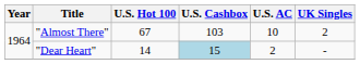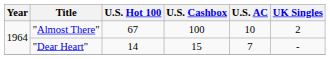 <table class="wikitable">
 <tr>
 <th>Year</th>
 <th>Title</th>
 <th>U.S. <a href='#'>Hot 100</a></th>
 <th>U.S. <a href='#'>Cashbox</a></th>
 <th>U.S. <a href='#'>AC</a></th>
 <th><a href='#'>UK Singles</a></th>
 </tr>
 <tr>
 <td rowspan="2">1964</td>
 <td>"<a href='#'>Almost There</a>"</td>
 <td align="center">67</td>
-<td align="center">103</td>
+<td align="center">100</td>
 <td align="center">10</td>
 <td align="center">2</td>
 </tr>
 <tr>
 <td>"<a href='#'>Dear Heart</a>"</td>
 <td align="center">14</td>
-<td align="center" style="background: lightblue;">15</td>
-<td align="center">2</td>
+<td align="center">15</td>
+<td align="center">7</td>
 <td align="center">-</td>
 </tr>
 <tr>
 </tr>
 </table>
